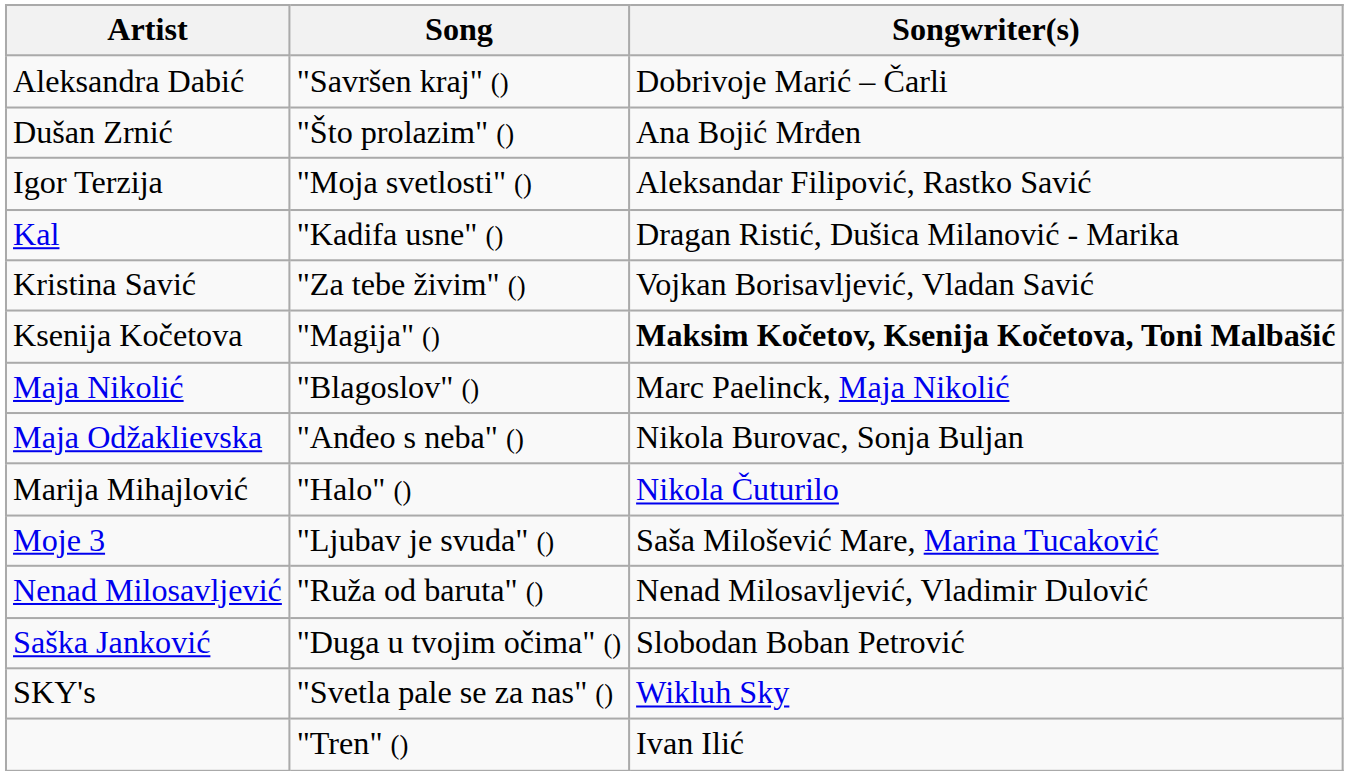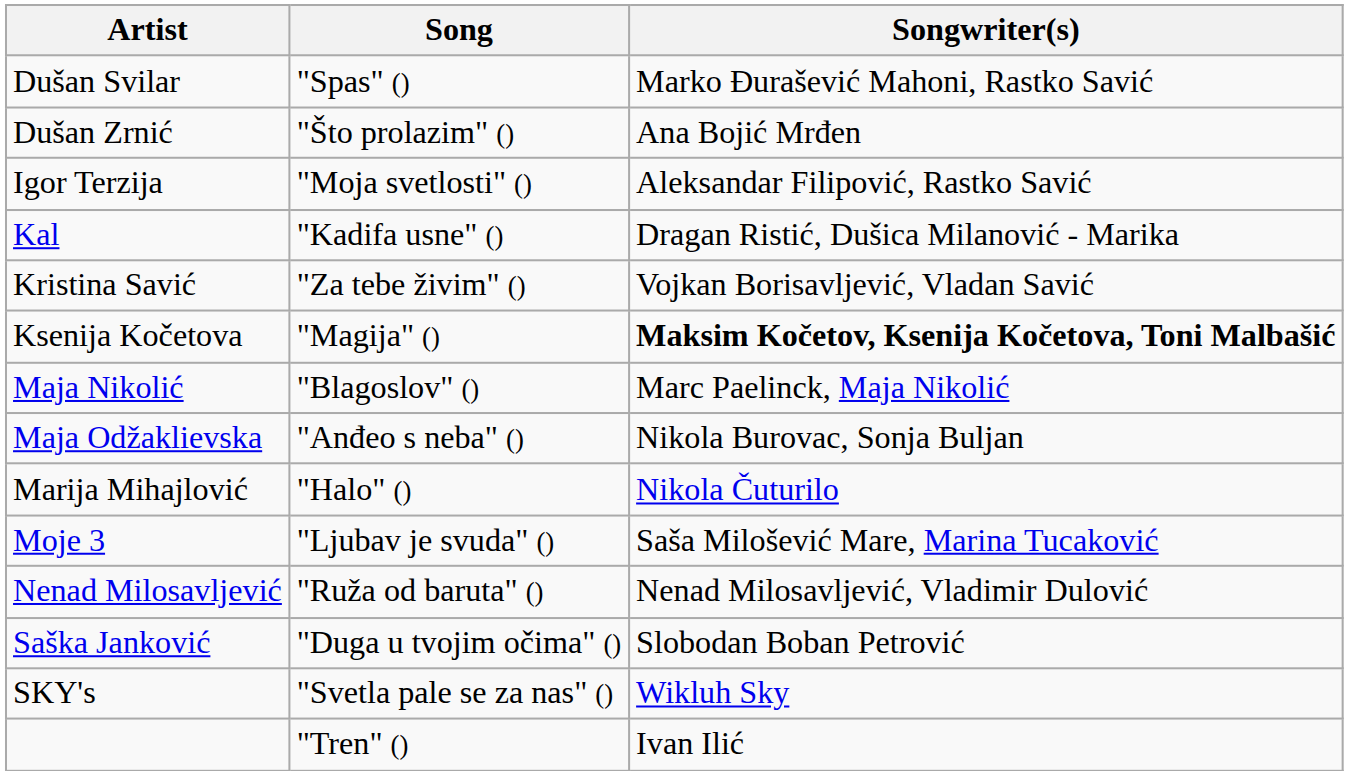 <table class="sortable wikitable" style="margin: 1em auto 1em auto;">
 <tr>
 <th>Artist</th>
 <th>Song</th>
 <th class="unsortable">Songwriter(s)</th>
 </tr>
 <tr>
-<td>Aleksandra Dabić</td>
-<td>"Savršen kraj" <small>()</small></td>
-<td>Dobrivoje Marić – Čarli</td>
+<td>Dušan Svilar</td>
+<td>"Spas" <small>()</small></td>
+<td>Marko Đurašević Mahoni, Rastko Savić</td>
 </tr>
 <tr>
 <td>Dušan Zrnić</td>
 <td>"Što prolazim" <small>()</small></td>
 <td>Ana Bojić Mrđen</td>
 </tr>
 <tr>
 <td>Igor Terzija</td>
 <td>"Moja svetlosti" <small>()</small></td>
 <td>Aleksandar Filipović, Rastko Savić</td>
 </tr>
 <tr>
 <td><a href='#'>Kal</a></td>
 <td>"Kadifa usne" <small>()</small></td>
 <td>Dragan Ristić, Dušica Milanović - Marika</td>
 </tr>
 <tr>
 <td>Kristina Savić</td>
 <td>"Za tebe živim" <small>()</small></td>
 <td>Vojkan Borisavljević, Vladan Savić</td>
 </tr>
 <tr>
 <td>Ksenija Kočetova</td>
 <td>"Magija" <small>()</small></td>
 <td><strong>Maksim Kočetov, Ksenija Kočetova, Toni Malbašić</strong></td>
 </tr>
 <tr>
 <td><a href='#'>Maja Nikolić</a></td>
 <td>"Blagoslov" <small>()</small></td>
 <td>Marc Paelinck, <a href='#'>Maja Nikolić</a></td>
 </tr>
 <tr>
 <td><a href='#'>Maja Odžaklievska</a></td>
 <td>"Anđeo s neba" <small>()</small></td>
 <td>Nikola Burovac, Sonja Buljan</td>
 </tr>
 <tr>
 <td>Marija Mihajlović</td>
 <td>"Halo" <small>()</small></td>
 <td><a href='#'>Nikola Čuturilo</a></td>
 </tr>
 <tr>
 <td><a href='#'>Moje 3</a></td>
 <td>"Ljubav je svuda" <small>()</small></td>
 <td>Saša Milošević Mare, <a href='#'>Marina Tucaković</a></td>
 </tr>
 <tr>
 <td><a href='#'>Nenad Milosavljević</a></td>
 <td>"Ruža od baruta" <small>()</small></td>
 <td>Nenad Milosavljević, Vladimir Dulović</td>
 </tr>
 <tr>
 <td><a href='#'>Saška Janković</a></td>
 <td>"Duga u tvojim očima" <small>()</small></td>
 <td>Slobodan Boban Petrović</td>
 </tr>
 <tr>
 <td>SKY's</td>
 <td>"Svetla pale se za nas" <small>()</small></td>
 <td><a href='#'>Wikluh Sky</a></td>
 </tr>
 <tr>
 <td></td>
 <td>"Tren" <small>()</small></td>
 <td>Ivan Ilić</td>
 </tr>
 </table>
